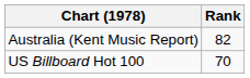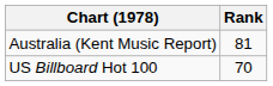 <table class="wikitable">
 <tr>
 <th align="left">Chart (1978)</th>
 <th style="text-align:center;">Rank</th>
 </tr>
 <tr>
 <td>Australia (Kent Music Report) </td>
-<td style="text-align:center;">82</td>
+<td style="text-align:center;">81</td>
 </tr>
 <tr>
 <td>US <em>Billboard</em> Hot 100</td>
 <td style="text-align:center;">70</td>
 </tr>
 </table>
